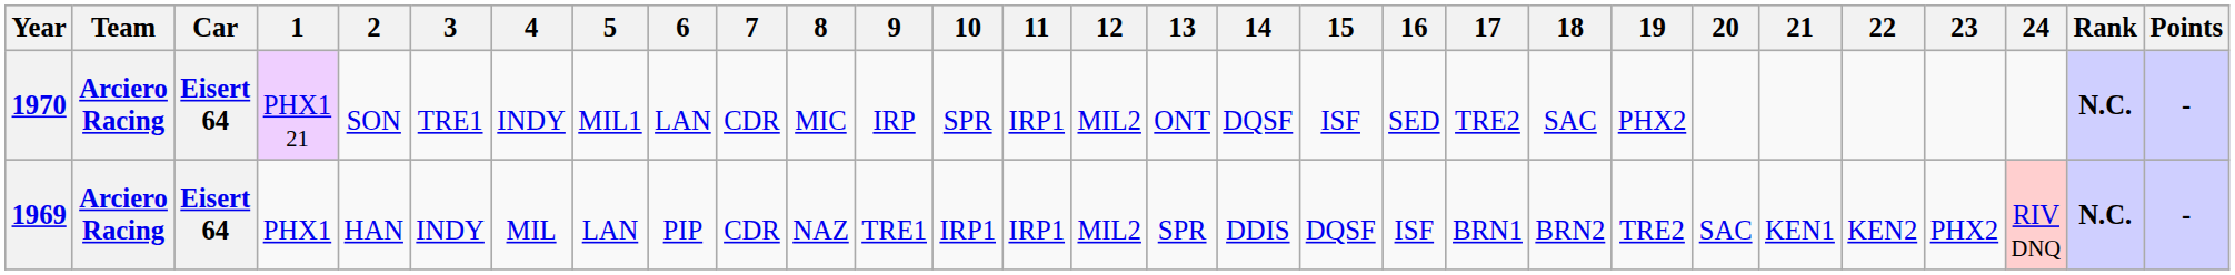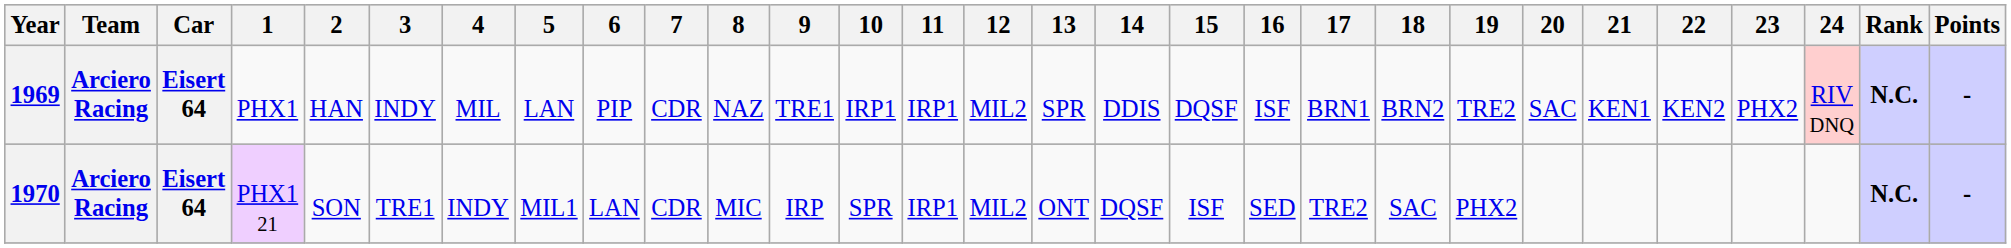 <table class="wikitable" style="text-align:center; font-size:95%">
 <tr>
 <th>Year</th>
 <th>Team</th>
 <th>Car</th>
 <th>1</th>
 <th>2</th>
 <th>3</th>
 <th>4</th>
 <th>5</th>
 <th>6</th>
 <th>7</th>
 <th>8</th>
 <th>9</th>
 <th>10</th>
 <th>11</th>
 <th>12</th>
 <th>13</th>
 <th>14</th>
 <th>15</th>
 <th>16</th>
 <th>17</th>
 <th>18</th>
 <th>19</th>
 <th>20</th>
 <th>21</th>
 <th>22</th>
 <th>23</th>
 <th>24</th>
 <th>Rank</th>
 <th>Points</th>
 </tr>
 <tr>
+<th><a href='#'>1969</a></th>
+<th><a href='#'>Arciero Racing</a></th>
+<th><a href='#'>Eisert</a> 64</th>
+<td><br><a href='#'>PHX1</a></td>
+<td><br><a href='#'>HAN</a></td>
+<td><br><a href='#'>INDY</a></td>
+<td><br><a href='#'>MIL</a></td>
+<td><br><a href='#'>LAN</a></td>
+<td><br><a href='#'>PIP</a></td>
+<td><br><a href='#'>CDR</a></td>
+<td><br><a href='#'>NAZ</a></td>
+<td><br><a href='#'>TRE1</a></td>
+<td><br><a href='#'>IRP1</a></td>
+<td><br><a href='#'>IRP1</a></td>
+<td><br><a href='#'>MIL2</a></td>
+<td><br><a href='#'>SPR</a></td>
+<td><br><a href='#'>DDIS</a></td>
+<td><br><a href='#'>DQSF</a></td>
+<td><br><a href='#'>ISF</a></td>
+<td><br><a href='#'>BRN1</a></td>
+<td><br><a href='#'>BRN2</a></td>
+<td><br><a href='#'>TRE2</a></td>
+<td><br><a href='#'>SAC</a></td>
+<td><br><a href='#'>KEN1</a></td>
+<td><br><a href='#'>KEN2</a></td>
+<td><br><a href='#'>PHX2</a></td>
+<td style="background-color:#FFCFCF"><br><a href='#'>RIV</a><br><small>DNQ</small></td>
+<td style="background-color:#CFCFFF"><strong>N.C.</strong></td>
+<td style="background-color:#CFCFFF"><strong>-</strong></td>
+</tr>
+<tr>
 <th><a href='#'>1970</a></th>
 <th><a href='#'>Arciero Racing</a></th>
 <th><a href='#'>Eisert</a> 64</th>
 <td style="background-color:#EFCFFF"><br><a href='#'>PHX1</a><br><small>21</small></td>
 <td><br><a href='#'>SON</a></td>
 <td><br><a href='#'>TRE1</a></td>
 <td><br><a href='#'>INDY</a></td>
 <td><br><a href='#'>MIL1</a></td>
 <td><br><a href='#'>LAN</a></td>
 <td><br><a href='#'>CDR</a></td>
 <td><br><a href='#'>MIC</a></td>
 <td><br><a href='#'>IRP</a></td>
 <td><br><a href='#'>SPR</a></td>
 <td><br><a href='#'>IRP1</a></td>
 <td><br><a href='#'>MIL2</a></td>
 <td><br><a href='#'>ONT</a></td>
 <td><br><a href='#'>DQSF</a></td>
 <td><br><a href='#'>ISF</a></td>
 <td><br><a href='#'>SED</a></td>
 <td><br><a href='#'>TRE2</a></td>
 <td><br><a href='#'>SAC</a></td>
 <td><br><a href='#'>PHX2</a></td>
 <td></td>
 <td></td>
 <td></td>
 <td></td>
 <td></td>
 <td style="background-color:#CFCFFF"><strong>N.C.</strong></td>
 <td style="background-color:#CFCFFF"><strong>-</strong></td>
 </tr>
-<tr>
-<th><a href='#'>1969</a></th>
-<th><a href='#'>Arciero Racing</a></th>
-<th><a href='#'>Eisert</a> 64</th>
-<td><br><a href='#'>PHX1</a></td>
-<td><br><a href='#'>HAN</a></td>
-<td><br><a href='#'>INDY</a></td>
-<td><br><a href='#'>MIL</a></td>
-<td><br><a href='#'>LAN</a></td>
-<td><br><a href='#'>PIP</a></td>
-<td><br><a href='#'>CDR</a></td>
-<td><br><a href='#'>NAZ</a></td>
-<td><br><a href='#'>TRE1</a></td>
-<td><br><a href='#'>IRP1</a></td>
-<td><br><a href='#'>IRP1</a></td>
-<td><br><a href='#'>MIL2</a></td>
-<td><br><a href='#'>SPR</a></td>
-<td><br><a href='#'>DDIS</a></td>
-<td><br><a href='#'>DQSF</a></td>
-<td><br><a href='#'>ISF</a></td>
-<td><br><a href='#'>BRN1</a></td>
-<td><br><a href='#'>BRN2</a></td>
-<td><br><a href='#'>TRE2</a></td>
-<td><br><a href='#'>SAC</a></td>
-<td><br><a href='#'>KEN1</a></td>
-<td><br><a href='#'>KEN2</a></td>
-<td><br><a href='#'>PHX2</a></td>
-<td style="background-color:#FFCFCF"><br><a href='#'>RIV</a><br><small>DNQ</small></td>
-<td style="background-color:#CFCFFF"><strong>N.C.</strong></td>
-<td style="background-color:#CFCFFF"><strong>-</strong></td>
-</tr>
 </table>
